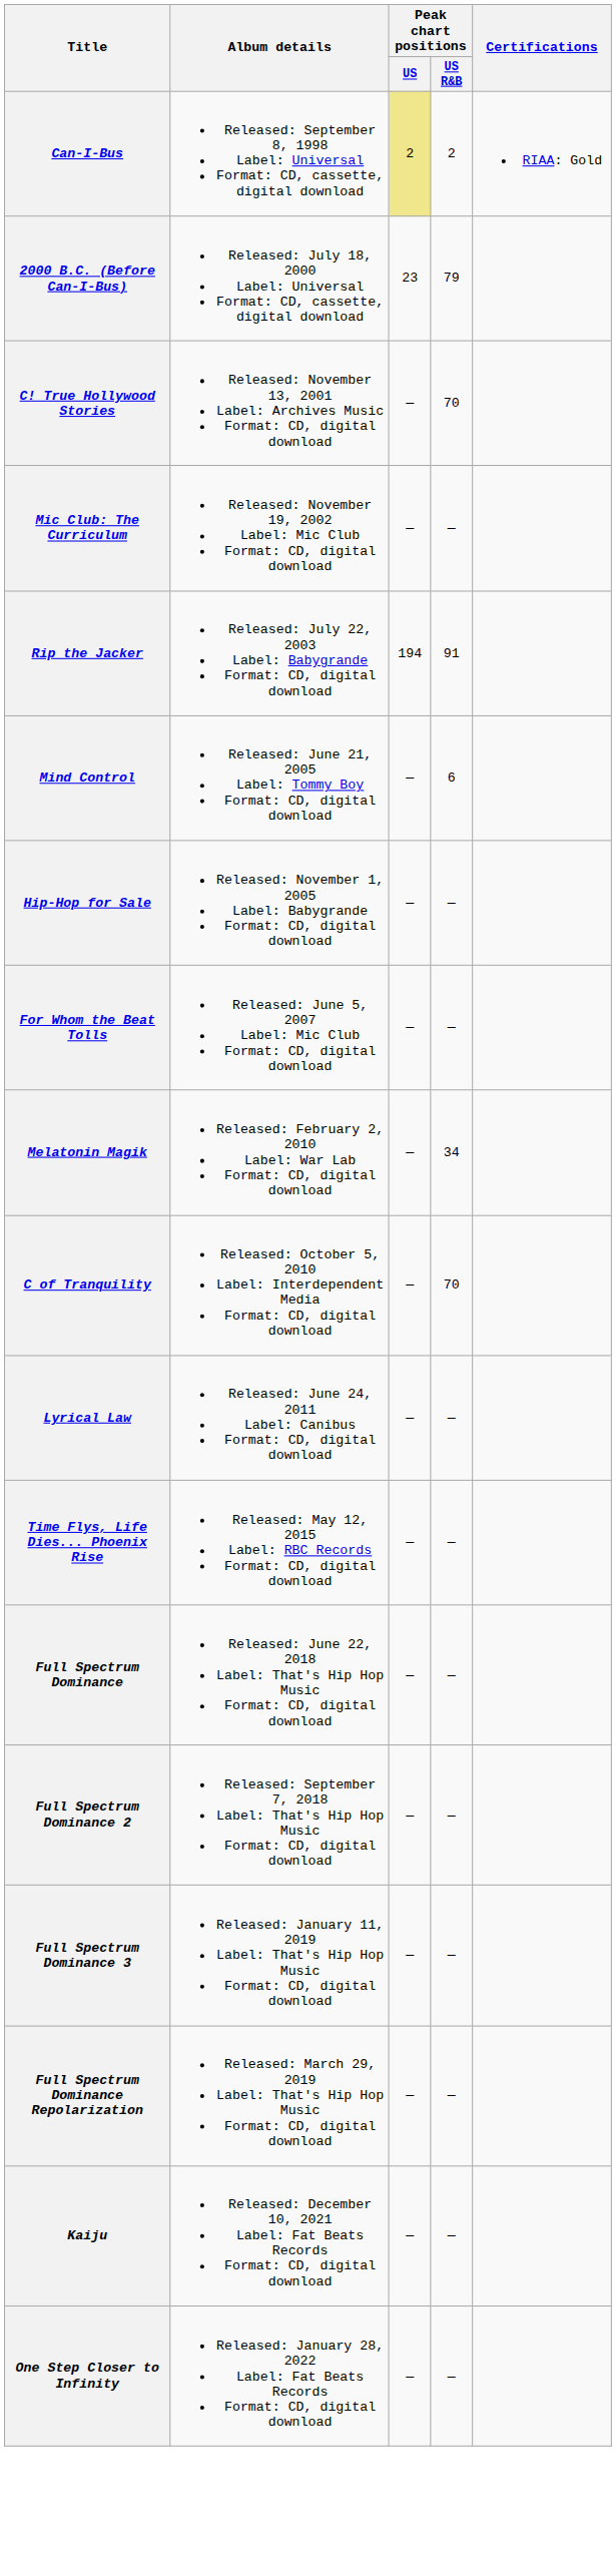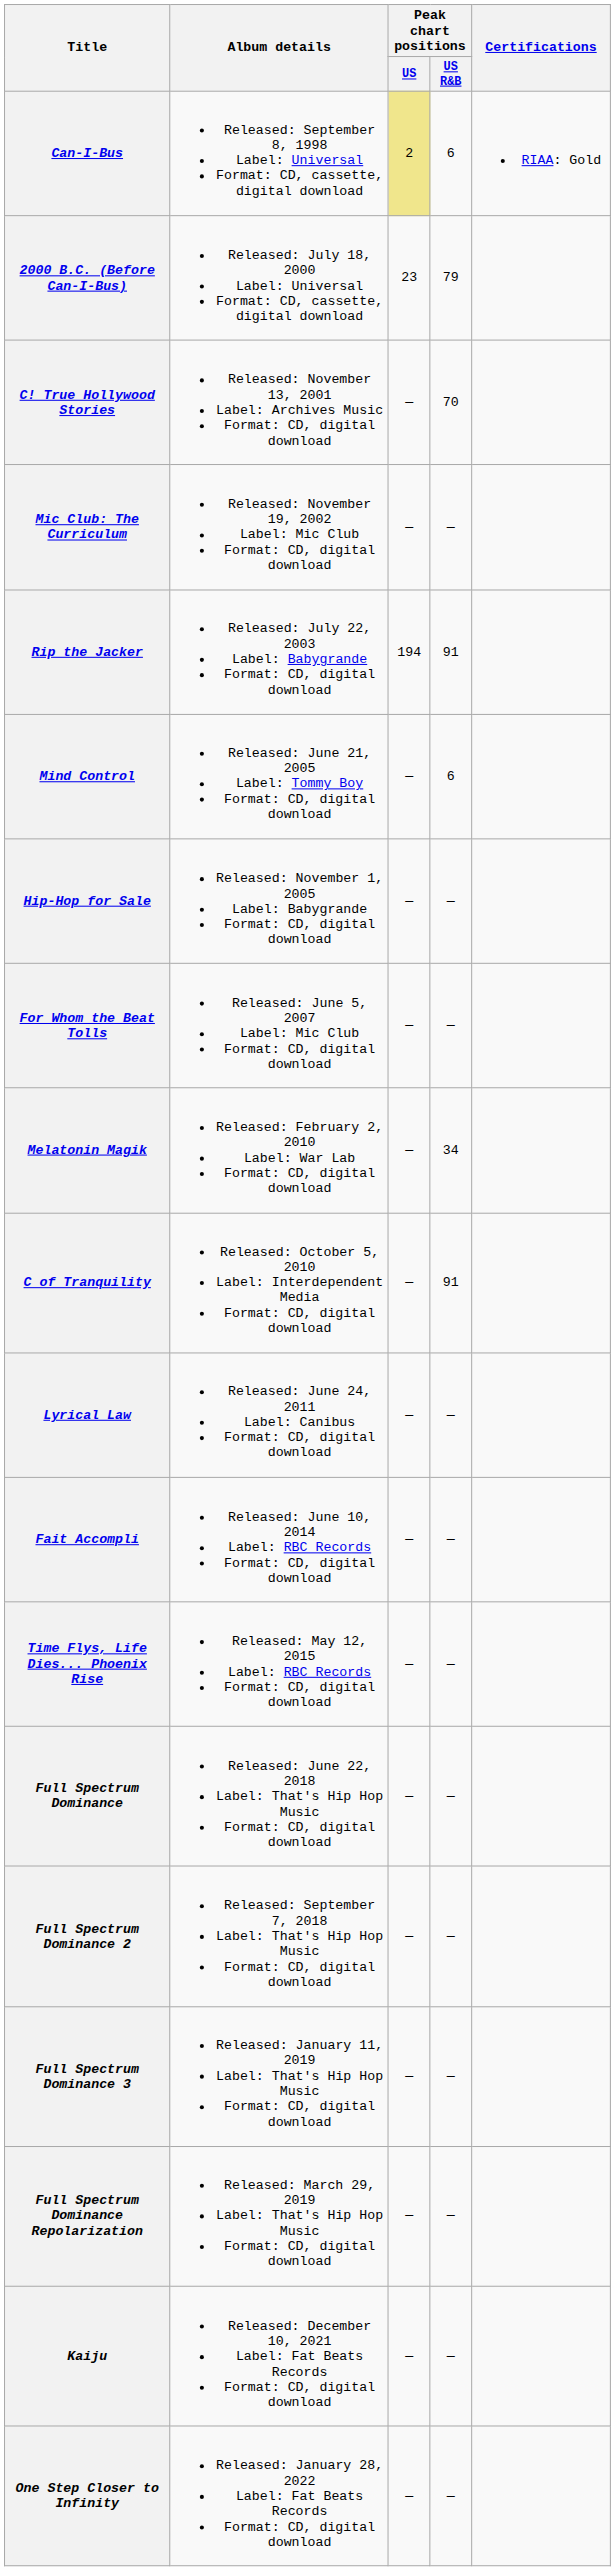 <table class="wikitable plainrowheaders" style="text-align:center;">
 <tr>
 <th scope="col" rowspan="2" style="width:12em;">Title</th>
 <th scope="col" rowspan="2" style="width:16em;">Album details</th>
 <th scope="col" colspan="2">Peak chart positions</th>
 <th scope="col" rowspan="2" style="width:10em;"><a href='#'>Certifications</a></th>
 </tr>
 <tr>
 <th scope="col" style="width:3em;font-size:90%;"><a href='#'>US</a></th>
 <th scope="col" style="width:3em;font-size:90%;"><a href='#'>US<br>R&B</a></th>
 </tr>
 <tr>
 <th scope="row"><em><a href='#'>Can-I-Bus</a></em></th>
 <td><br><ul><li>Released: September 8, 1998</li><li>Label: <a href='#'>Universal</a></li><li>Format: CD, cassette, digital download</li></ul></td>
 <td style="background: khaki;">2</td>
-<td>2</td>
+<td>6</td>
 <td><br><ul><li><a href='#'>RIAA</a>: Gold</li></ul></td>
 </tr>
 <tr>
 <th scope="row"><em><a href='#'>2000 B.C. (Before Can-I-Bus)</a></em></th>
 <td><br><ul><li>Released: July 18, 2000</li><li>Label: Universal</li><li>Format: CD, cassette, digital download</li></ul></td>
 <td>23</td>
 <td>79</td>
 <td></td>
 </tr>
 <tr>
 <th scope="row"><em><a href='#'>C! True Hollywood Stories</a></em></th>
 <td><br><ul><li>Released: November 13, 2001</li><li>Label: Archives Music</li><li>Format: CD, digital download</li></ul></td>
 <td>—</td>
 <td>70</td>
 <td></td>
 </tr>
 <tr>
 <th scope="row"><em><a href='#'>Mic Club: The Curriculum</a></em></th>
 <td><br><ul><li>Released: November 19, 2002</li><li>Label: Mic Club</li><li>Format: CD, digital download</li></ul></td>
 <td>—</td>
 <td>—</td>
 <td></td>
 </tr>
 <tr>
 <th scope="row"><em><a href='#'>Rip the Jacker</a></em></th>
 <td><br><ul><li>Released: July 22, 2003</li><li>Label: <a href='#'>Babygrande</a></li><li>Format: CD, digital download</li></ul></td>
 <td>194</td>
 <td>91</td>
 <td></td>
 </tr>
 <tr>
 <th scope="row"><em><a href='#'>Mind Control</a></em></th>
 <td><br><ul><li>Released: June 21, 2005</li><li>Label: <a href='#'>Tommy Boy</a></li><li>Format: CD, digital download</li></ul></td>
 <td>—</td>
 <td>6</td>
 <td></td>
 </tr>
 <tr>
 <th scope="row"><em><a href='#'>Hip-Hop for Sale</a></em></th>
 <td><br><ul><li>Released: November 1, 2005</li><li>Label: Babygrande</li><li>Format: CD, digital download</li></ul></td>
 <td>—</td>
 <td>—</td>
 <td></td>
 </tr>
 <tr>
 <th scope="row"><em><a href='#'>For Whom the Beat Tolls</a></em></th>
 <td><br><ul><li>Released: June 5, 2007</li><li>Label: Mic Club</li><li>Format: CD, digital download</li></ul></td>
 <td>—</td>
 <td>—</td>
 <td></td>
 </tr>
 <tr>
 <th scope="row"><em><a href='#'>Melatonin Magik</a></em></th>
 <td><br><ul><li>Released: February 2, 2010</li><li>Label: War Lab</li><li>Format: CD, digital download</li></ul></td>
 <td>—</td>
 <td>34</td>
 <td></td>
 </tr>
 <tr>
 <th scope="row"><em><a href='#'>C of Tranquility</a></em></th>
 <td><br><ul><li>Released: October 5, 2010</li><li>Label: Interdependent Media</li><li>Format: CD, digital download</li></ul></td>
 <td>—</td>
-<td>70</td>
+<td>91</td>
 <td></td>
 </tr>
 <tr>
 <th scope="row"><em><a href='#'>Lyrical Law</a></em></th>
 <td><br><ul><li>Released: June 24, 2011</li><li>Label: Canibus</li><li>Format: CD, digital download</li></ul></td>
+<td>—</td>
+<td>—</td>
+<td></td>
+</tr>
+<tr>
+<th scope="row"><em><a href='#'>Fait Accompli</a></em></th>
+<td><br><ul><li>Released: June 10, 2014</li><li>Label: <a href='#'>RBC Records</a></li><li>Format: CD, digital download</li></ul></td>
 <td>—</td>
 <td>—</td>
 <td></td>
 </tr>
 <tr>
 <th scope="row"><em><a href='#'>Time Flys, Life Dies... Phoenix Rise</a></em></th>
 <td><br><ul><li>Released: May 12, 2015</li><li>Label: <a href='#'>RBC Records</a></li><li>Format: CD, digital download</li></ul></td>
 <td>—</td>
 <td>—</td>
 <td></td>
 </tr>
 <tr>
 <th scope="row"><em>Full Spectrum Dominance</em></th>
 <td><br><ul><li>Released: June 22, 2018</li><li>Label: That's Hip Hop Music</li><li>Format: CD, digital download</li></ul></td>
 <td>—</td>
 <td>—</td>
 <td></td>
 </tr>
 <tr>
 <th scope="row"><em>Full Spectrum Dominance 2</em></th>
 <td><br><ul><li>Released: September 7, 2018</li><li>Label: That's Hip Hop Music</li><li>Format: CD, digital download</li></ul></td>
 <td>—</td>
 <td>—</td>
 <td></td>
 </tr>
 <tr>
 <th scope="row"><em>Full Spectrum Dominance 3</em></th>
 <td><br><ul><li>Released: January 11, 2019</li><li>Label: That's Hip Hop Music</li><li>Format: CD, digital download</li></ul></td>
 <td>—</td>
 <td>—</td>
 <td></td>
 </tr>
 <tr>
 <th scope="row"><em>Full Spectrum Dominance Repolarization</em></th>
 <td><br><ul><li>Released: March 29, 2019</li><li>Label: That's Hip Hop Music</li><li>Format: CD, digital download</li></ul></td>
 <td>—</td>
 <td>—</td>
 <td></td>
 </tr>
 <tr>
 <th scope="row"><em>Kaiju</em></th>
 <td><br><ul><li>Released: December 10, 2021</li><li>Label: Fat Beats Records</li><li>Format: CD, digital download</li></ul></td>
 <td>—</td>
 <td>—</td>
 <td></td>
 </tr>
 <tr>
 <th scope="row"><em>One Step Closer to Infinity</em></th>
 <td><br><ul><li>Released: January 28, 2022</li><li>Label: Fat Beats Records</li><li>Format: CD, digital download</li></ul></td>
 <td>—</td>
 <td>—</td>
 <td></td>
 </tr>
 </table>
